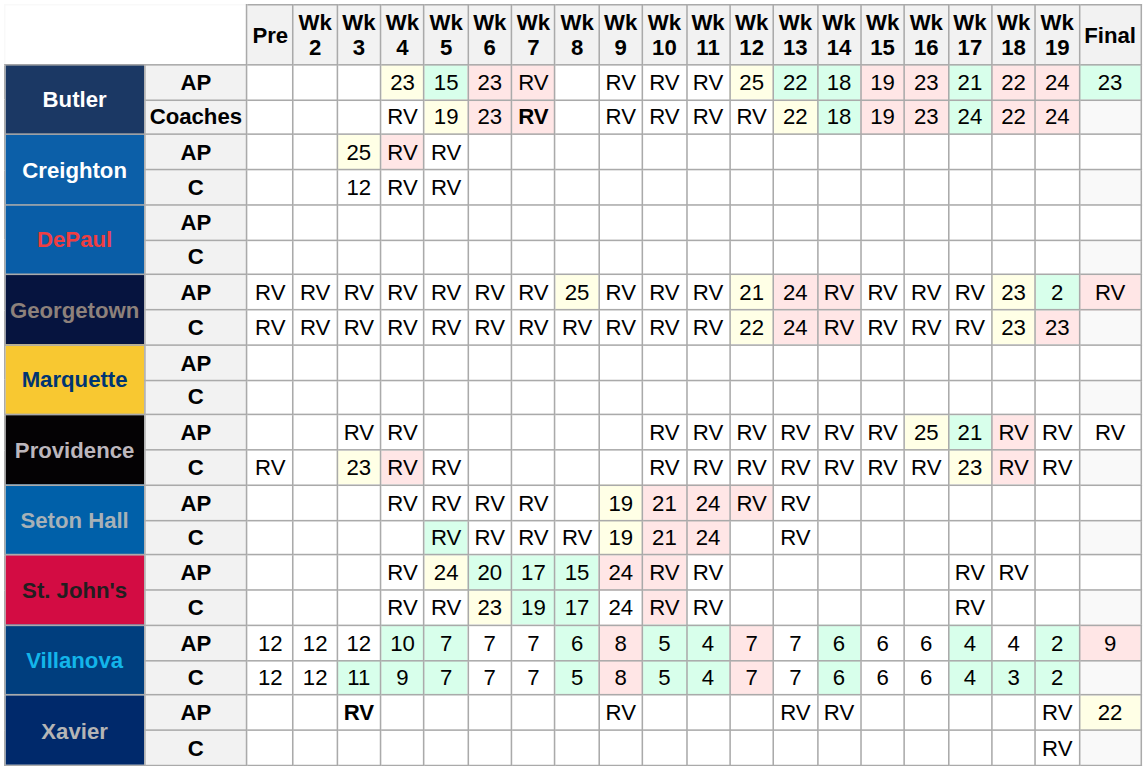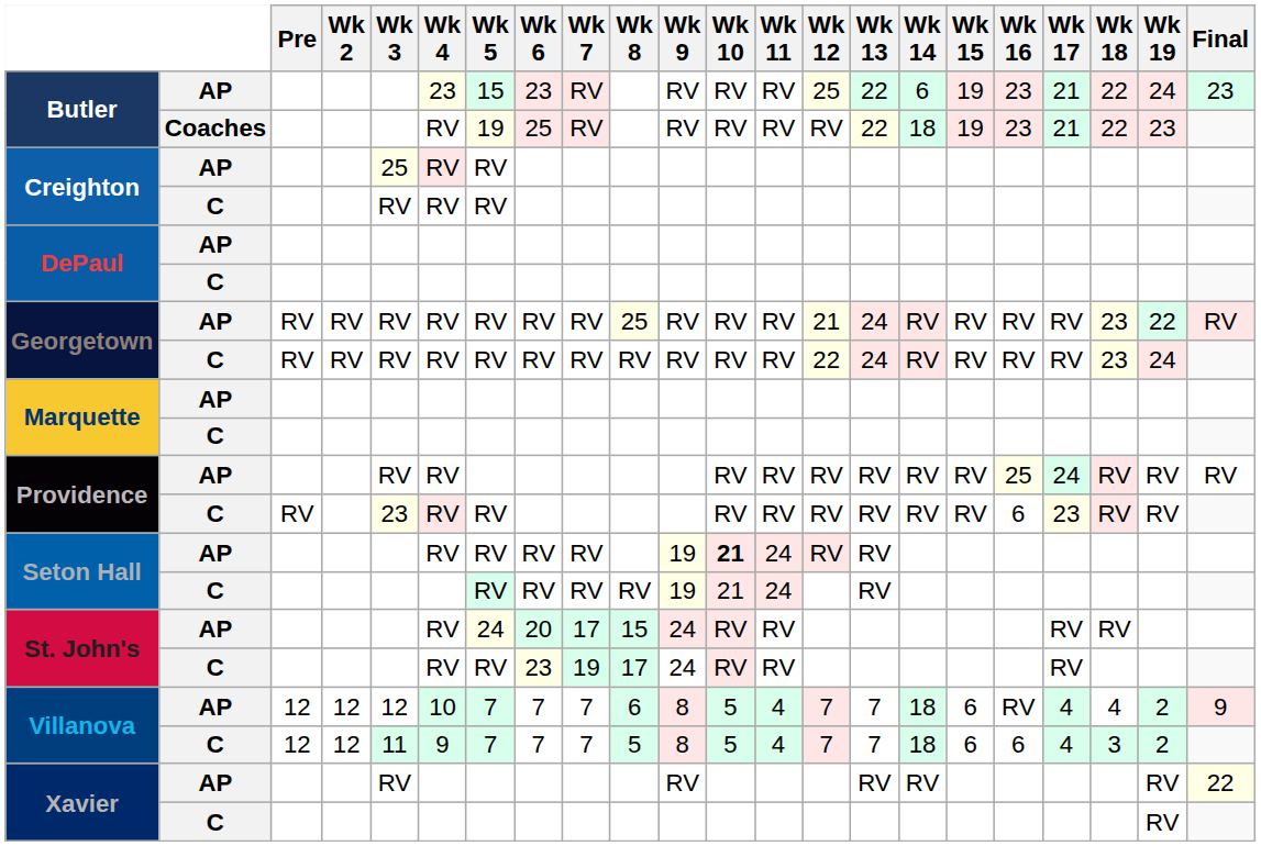 <table class="wikitable" style="white-space:nowrap;font-size:90%;">
 <tr>
 <th colspan=2 style="background:white; border-top-style:hidden; border-left-style:hidden;"> </th>
 <th>Pre</th>
 <th>Wk<br>2</th>
 <th>Wk<br>3</th>
 <th>Wk<br>4</th>
 <th>Wk<br>5</th>
 <th>Wk<br>6</th>
 <th>Wk<br>7</th>
 <th>Wk<br>8</th>
 <th>Wk<br>9</th>
 <th>Wk<br>10</th>
 <th>Wk<br>11</th>
 <th>Wk<br>12</th>
 <th>Wk<br>13</th>
 <th>Wk<br>14</th>
 <th>Wk<br>15</th>
 <th>Wk<br>16</th>
 <th>Wk<br>17</th>
 <th>Wk<br>18</th>
 <th>Wk<br>19</th>
 <th>Final</th>
 </tr>
 <tr style="text-align:center;">
 <th rowspan=2 style="background:#1B3864; color:white;">Butler</th>
 <th>AP</th>
 <td style="background:#FFF;"></td>
 <td style="background:#FFF;"></td>
 <td style="background:#FFF;"></td>
 <td style="background:#FFFFE6;">23</td>
 <td style="background:#d8ffeb;">15</td>
 <td style="background:#FFE6E6;">23</td>
 <td style="background:#FFE6E6;">RV</td>
 <td style="background:#FFF;"></td>
 <td style="background:#FFF;">RV</td>
 <td style="background:#FFF;">RV</td>
 <td style="background:#FFF;">RV</td>
 <td style="background:#FFFFE6;">25</td>
 <td style="background:#d8ffeb;">22</td>
-<td style="background:#d8ffeb;">18</td>
+<td style="background:#d8ffeb;">6</td>
 <td style="background:#FFE6E6;">19</td>
 <td style="background:#FFE6E6;">23</td>
 <td style="background:#d8ffeb;">21</td>
 <td style="background:#FFE6E6;">22</td>
 <td style="background:#FFE6E6;">24</td>
 <td style="background:#d8ffeb;">23</td>
 </tr>
 <tr style="text-align:center;">
 <th>Coaches</th>
 <td style="background:#FFF;"></td>
 <td style="background:#FFF;"></td>
 <td style="background:#FFF;"></td>
 <td style="background:#FFF;">RV</td>
 <td style="background:#FFFFE6;">19</td>
-<td style="background:#FFE6E6;">23</td>
-<td style="background:#FFE6E6;"><strong>RV</strong></td>
+<td style="background:#FFE6E6;">25</td>
+<td style="background:#FFE6E6;">RV</td>
 <td style="background:#FFF;"></td>
 <td style="background:#FFF;">RV</td>
 <td style="background:#FFF;">RV</td>
 <td style="background:#FFF;">RV</td>
 <td style="background:#FFF;">RV</td>
 <td style="background:#FFFFE6;">22</td>
 <td style="background:#d8ffeb;">18</td>
 <td style="background:#FFE6E6;">19</td>
 <td style="background:#FFE6E6;">23</td>
-<td style="background:#d8ffeb;">24</td>
+<td style="background:#d8ffeb;">21</td>
 <td style="background:#FFE6E6;">22</td>
-<td style="background:#ffe6e6;">24</td>
+<td style="background:#FFE6E6;">23</td>
 </tr>
 <tr style="text-align:center;">
 <th rowspan=2 style="background:#0C5FA8; color:white;">Creighton</th>
 <th>AP</th>
 <td style="background:#FFF;"></td>
 <td style="background:#FFF;"></td>
 <td style="background:#FFFFE6;">25</td>
 <td style="background:#ffe6e6;">RV</td>
 <td style="background:#FFF;">RV</td>
 <td style="background:#FFF;"></td>
 <td style="background:#FFF;"></td>
 <td style="background:#FFF;"></td>
 <td style="background:#FFF;"></td>
 <td style="background:#FFF;"></td>
 <td style="background:#FFF;"></td>
 <td style="background:#FFF;"></td>
 <td style="background:#FFF;"></td>
 <td style="background:#FFF;"></td>
 <td style="background:#FFF;"></td>
 <td style="background:#FFF;"></td>
 <td style="background:#FFF;"></td>
 <td style="background:#FFF;"></td>
 <td style="background:#FFF;"></td>
 <td style="background:#FFF;"></td>
 </tr>
 <tr style="text-align:center;">
 <th>C</th>
 <td style="background:#FFF;"></td>
 <td style="background:#FFF;"></td>
-<td style="background:#FFF;">12</td>
+<td style="background:#FFF;">RV</td>
 <td style="background:#FFF;">RV</td>
 <td style="background:#FFF;">RV</td>
 <td style="background:#FFF;"></td>
 <td style="background:#FFF;"></td>
 <td style="background:#FFF;"></td>
 <td style="background:#FFF;"></td>
 <td style="background:#FFF;"></td>
 <td style="background:#FFF;"></td>
 <td style="background:#FFF;"></td>
 <td style="background:#FFF;"></td>
 <td style="background:#FFF;"></td>
 <td style="background:#FFF;"></td>
 <td style="background:#FFF;"></td>
 <td style="background:#FFF;"></td>
 <td style="background:#FFF;"></td>
 <td style="background:#FFF;"></td>
 </tr>
 <tr style="text-align:center;">
 <th rowspan=2 style="background:#095DA7; color:#EF3E42;">DePaul</th>
 <th>AP</th>
 <td style="background:#FFF;"></td>
 <td style="background:#FFF;"></td>
 <td style="background:#FFF;"></td>
 <td style="background:#FFF;"></td>
 <td style="background:#FFF;"></td>
 <td style="background:#FFF;"></td>
 <td style="background:#FFF;"></td>
 <td style="background:#FFF;"></td>
 <td style="background:#FFF;"></td>
 <td style="background:#FFF;"></td>
 <td style="background:#FFF;"></td>
 <td style="background:#FFF;"></td>
 <td style="background:#FFF;"></td>
 <td style="background:#FFF;"></td>
 <td style="background:#FFF;"></td>
 <td style="background:#FFF;"></td>
 <td style="background:#FFF;"></td>
 <td style="background:#FFF;"></td>
 <td style="background:#FFF;"></td>
 <td style="background:#FFF;"></td>
 </tr>
 <tr style="text-align:center;">
 <th>C</th>
 <td style="background:#FFF;"></td>
 <td style="background:#FFF;"></td>
 <td style="background:#FFF;"></td>
 <td style="background:#FFF;"></td>
 <td style="background:#FFF;"></td>
 <td style="background:#FFF;"></td>
 <td style="background:#FFF;"></td>
 <td style="background:#FFF;"></td>
 <td style="background:#FFF;"></td>
 <td style="background:#FFF;"></td>
 <td style="background:#FFF;"></td>
 <td style="background:#FFF;"></td>
 <td style="background:#FFF;"></td>
 <td style="background:#FFF;"></td>
 <td style="background:#FFF;"></td>
 <td style="background:#FFF;"></td>
 <td style="background:#FFF;"></td>
 <td style="background:#FFF;"></td>
 <td style="background:#FFF;"></td>
 </tr>
 <tr style="text-align:center;">
 <th rowspan=2 style="background:#06143F; color:#8D817B;">Georgetown</th>
 <th>AP</th>
 <td style="background:#FFF;">RV</td>
 <td style="background:#FFF;">RV</td>
 <td style="background:#FFF;">RV</td>
 <td style="background:#FFF;">RV</td>
 <td style="background:#FFF;">RV</td>
 <td style="background:#FFF;">RV</td>
 <td style="background:#FFF;">RV</td>
 <td style="background:#FFFFE6;">25</td>
 <td style="background:#FFF;">RV</td>
 <td style="background:#FFF;">RV</td>
 <td style="background:#FFF;">RV</td>
 <td style="background:#FFFFE6;">21</td>
 <td style="background:#ffe6e6;">24</td>
 <td style="background:#ffe6e6;">RV</td>
 <td style="background:#FFF;">RV</td>
 <td style="background:#FFF;">RV</td>
 <td style="background:#FFF;">RV</td>
 <td style="background:#FFFFE6;">23</td>
-<td style="background:#d8ffeb;">2</td>
+<td style="background:#d8ffeb;">22</td>
 <td style="background:#ffe6e6;">RV</td>
 </tr>
 <tr style="text-align:center;">
 <th>C</th>
 <td style="background:#FFF;">RV</td>
 <td style="background:#FFF;">RV</td>
 <td style="background:#FFF;">RV</td>
 <td style="background:#FFF;">RV</td>
 <td style="background:#FFF;">RV</td>
 <td style="background:#FFF;">RV</td>
 <td style="background:#FFF;">RV</td>
 <td style="background:#FFF;">RV</td>
 <td style="background:#FFF;">RV</td>
 <td style="background:#FFF;">RV</td>
 <td style="background:#FFF;">RV</td>
 <td style="background:#FFFFE6;">22</td>
 <td style="background:#ffe6e6;">24</td>
 <td style="background:#ffe6e6;">RV</td>
 <td style="background:#FFF;">RV</td>
 <td style="background:#FFF;">RV</td>
 <td style="background:#FFF;">RV</td>
 <td style="background:#FFFFE6;">23</td>
-<td style="background:#FFE6E6;">23</td>
+<td style="background:#ffe6e6;">24</td>
 </tr>
 <tr style="text-align:center;">
 <th rowspan=2 style="background:#F8C831; color:#003572;">Marquette</th>
 <th>AP</th>
 <td style="background:#FFF;"></td>
 <td style="background:#FFF;"></td>
 <td style="background:#FFF;"></td>
 <td style="background:#FFF;"></td>
 <td style="background:#FFF;"></td>
 <td style="background:#FFF;"></td>
 <td style="background:#FFF;"></td>
 <td style="background:#FFF;"></td>
 <td style="background:#FFF;"></td>
 <td style="background:#FFF;"></td>
 <td style="background:#FFF;"></td>
 <td style="background:#FFF;"></td>
 <td style="background:#FFF;"></td>
 <td style="background:#FFF;"></td>
 <td style="background:#FFF;"></td>
 <td style="background:#FFF;"></td>
 <td style="background:#FFF;"></td>
 <td style="background:#FFF;"></td>
 <td style="background:#FFF;"></td>
 <td style="background:#FFF;"></td>
 </tr>
 <tr style="text-align:center;">
 <th>C</th>
 <td style="background:#FFF;"></td>
 <td style="background:#FFF;"></td>
 <td style="background:#FFF;"></td>
 <td style="background:#FFF;"></td>
 <td style="background:#FFF;"></td>
 <td style="background:#FFF;"></td>
 <td style="background:#FFF;"></td>
 <td style="background:#FFF;"></td>
 <td style="background:#FFF;"></td>
 <td style="background:#FFF;"></td>
 <td style="background:#FFF;"></td>
 <td style="background:#FFF;"></td>
 <td style="background:#FFF;"></td>
 <td style="background:#FFF;"></td>
 <td style="background:#FFF;"></td>
 <td style="background:#FFF;"></td>
 <td style="background:#FFF;"></td>
 <td style="background:#FFF;"></td>
 <td style="background:#FFF;"></td>
 </tr>
 <tr style="text-align:center;">
 <th rowspan=2 style="background:#040204; color:#BCB6BC;">Providence</th>
 <th>AP</th>
 <td style="background:#FFF;"></td>
 <td style="background:#FFF;"></td>
 <td style="background:#FFF;">RV</td>
 <td style="background:#FFF;">RV</td>
 <td style="background:#FFF;"></td>
 <td style="background:#FFF;"></td>
 <td style="background:#FFF;"></td>
 <td style="background:#FFF;"></td>
 <td style="background:#FFF;"></td>
 <td style="background:#FFF;">RV</td>
 <td style="background:#FFF;">RV</td>
 <td style="background:#FFF;">RV</td>
 <td style="background:#FFF;">RV</td>
 <td style="background:#FFF;">RV</td>
 <td style="background:#FFF;">RV</td>
 <td style="background:#FFFFE6;">25</td>
-<td style="background:#d8ffeb;">21</td>
+<td style="background:#d8ffeb;">24</td>
 <td style="background:#ffe6e6;">RV</td>
 <td style="background:#FFF;">RV</td>
 <td style="background:#FFF;">RV</td>
 </tr>
 <tr style="text-align:center;">
 <th>C</th>
 <td style="background:#FFF;">RV</td>
 <td style="background:#FFF;"></td>
 <td style="background:#FFFFE6;">23</td>
 <td style="background:#ffe6e6;">RV</td>
 <td style="background:#FFF;">RV</td>
 <td style="background:#FFF;"></td>
 <td style="background:#FFF;"></td>
 <td style="background:#FFF;"></td>
 <td style="background:#FFF;"></td>
 <td style="background:#FFF;">RV</td>
 <td style="background:#FFF;">RV</td>
 <td style="background:#FFF;">RV</td>
 <td style="background:#FFF;">RV</td>
 <td style="background:#FFF;">RV</td>
 <td style="background:#FFF;">RV</td>
-<td style="background:#FFF;">RV</td>
+<td style="background:#FFF;">6</td>
 <td style="background:#FFFFE6;">23</td>
 <td style="background:#ffe6e6;">RV</td>
 <td style="background:#FFF;">RV</td>
 </tr>
 <tr style="text-align:center;">
 <th rowspan=2 style="background:#0060A9; color:#A7B1B7;">Seton Hall</th>
 <th>AP</th>
 <td style="background:#FFF;"></td>
 <td style="background:#FFF;"></td>
 <td style="background:#FFF;"></td>
 <td style="background:#FFF;">RV</td>
 <td style="background:#FFF;">RV</td>
 <td style="background:#FFF;">RV</td>
 <td style="background:#FFF;">RV</td>
 <td style="background:#FFF;"></td>
 <td style="background:#FFFFE6;">19</td>
-<td style="background:#ffe6e6;">21</td>
+<td style="background:#ffe6e6;"><strong>21</strong></td>
 <td style="background:#ffe6e6;">24</td>
 <td style="background:#ffe6e6;">RV</td>
 <td style="background:#FFF;">RV</td>
 <td style="background:#FFF;"></td>
 <td style="background:#FFF;"></td>
 <td style="background:#FFF;"></td>
 <td style="background:#FFF;"></td>
 <td style="background:#FFF;"></td>
 <td style="background:#FFF;"></td>
 <td style="background:#FFF;"></td>
 </tr>
 <tr style="text-align:center;">
 <th>C</th>
 <td style="background:#FFF;"></td>
 <td style="background:#FFF;"></td>
 <td style="background:#FFF;"></td>
 <td style="background:#FFF;"></td>
 <td style="background:#d8ffeb;">RV</td>
 <td style="background:#FFF;">RV</td>
 <td style="background:#FFF;">RV</td>
 <td style="background:#FFF;">RV</td>
 <td style="background:#FFFFE6;">19</td>
 <td style="background:#ffe6e6;">21</td>
 <td style="background:#ffe6e6;">24</td>
 <td style="background:#FFF;"></td>
 <td style="background:#FFF;">RV</td>
 <td style="background:#FFF;"></td>
 <td style="background:#FFF;"></td>
 <td style="background:#FFF;"></td>
 <td style="background:#FFF;"></td>
 <td style="background:#FFF;"></td>
 <td style="background:#FFF;"></td>
 </tr>
 <tr style="text-align:center;">
 <th rowspan=2 style="background:#D30C43; color:#221E1F;">St. John's</th>
 <th>AP</th>
 <td style="background:#FFF;"></td>
 <td style="background:#FFF;"></td>
 <td style="background:#FFF;"></td>
 <td style="background:#FFF;">RV</td>
 <td style="background:#FFFFE6;">24</td>
 <td style="background:#d8ffeb;">20</td>
 <td style="background:#d8ffeb;">17</td>
 <td style="background:#d8ffeb;">15</td>
 <td style="background:#ffe6e6;">24</td>
 <td style="background:#ffe6e6;">RV</td>
 <td style="background:#FFF;">RV</td>
 <td style="background:#FFF;"></td>
 <td style="background:#FFF;"></td>
 <td style="background:#FFF;"></td>
 <td style="background:#FFF;"></td>
 <td style="background:#FFF;"></td>
 <td style="background:#FFF;">RV</td>
 <td style="background:#FFF;">RV</td>
 <td style="background:#FFF;"></td>
 <td style="background:#FFF;"></td>
 </tr>
 <tr style="text-align:center;">
 <th>C</th>
 <td style="background:#FFF;"></td>
 <td style="background:#FFF;"></td>
 <td style="background:#FFF;"></td>
 <td style="background:#FFF;">RV</td>
 <td style="background:#FFF;">RV</td>
 <td style="background:#FFFFE6;">23</td>
 <td style="background:#d8ffeb;">19</td>
 <td style="background:#d8ffeb;">17</td>
 <td style="background:#FFF;">24</td>
 <td style="background:#ffe6e6;">RV</td>
 <td style="background:#FFF;">RV</td>
 <td style="background:#FFF;"></td>
 <td style="background:#FFF;"></td>
 <td style="background:#FFF;"></td>
 <td style="background:#FFF;"></td>
 <td style="background:#FFF;"></td>
 <td style="background:#FFF;">RV</td>
 <td style="background:#FFF;"></td>
 <td style="background:#FFF;"></td>
 </tr>
 <tr style="text-align:center;">
 <th rowspan=2 style="background:#003E7E; color:#13B5EA;">Villanova</th>
 <th>AP</th>
 <td style="background:#FFF;">12</td>
 <td style="background:#FFF;">12</td>
 <td style="background:#FFF;">12</td>
 <td style="background:#d8ffeb;">10</td>
 <td style="background:#d8ffeb;">7</td>
 <td style="background:#FFF;">7</td>
 <td style="background:#FFF;">7</td>
 <td style="background:#d8ffeb;">6</td>
 <td style="background:#ffe6e6;">8</td>
 <td style="background:#d8ffeb;">5</td>
 <td style="background:#d8ffeb;">4</td>
 <td style="background:#ffe6e6;">7</td>
 <td style="background:#FFF;">7</td>
-<td style="background:#d8ffeb;">6</td>
+<td style="background:#d8ffeb;">18</td>
 <td style="background:#FFF;">6</td>
-<td style="background:#FFF;">6</td>
+<td style="background:#FFF;">RV</td>
 <td style="background:#d8ffeb;">4</td>
 <td style="background:#FFF;">4</td>
 <td style="background:#d8ffeb;">2</td>
 <td style="background:#ffe6e6;">9</td>
 </tr>
 <tr style="text-align:center;">
 <th>C</th>
 <td style="background:#FFF;">12</td>
 <td style="background:#FFF;">12</td>
 <td style="background:#D8FFEB;">11</td>
 <td style="background:#d8ffeb;">9</td>
 <td style="background:#d8ffeb;">7</td>
 <td style="background:#FFF;">7</td>
 <td style="background:#FFF;">7</td>
 <td style="background:#d8ffeb;">5</td>
 <td style="background:#ffe6e6;">8</td>
 <td style="background:#d8ffeb;">5</td>
 <td style="background:#d8ffeb;">4</td>
 <td style="background:#ffe6e6;">7</td>
 <td style="background:#FFF;">7</td>
-<td style="background:#d8ffeb;">6</td>
+<td style="background:#d8ffeb;">18</td>
 <td style="background:#FFF;">6</td>
 <td style="background:#FFF;">6</td>
 <td style="background:#d8ffeb;">4</td>
 <td style="background:#d8ffeb;">3</td>
 <td style="background:#d8ffeb;">2</td>
 </tr>
 <tr style="text-align:center;">
 <th rowspan=2 style="background:#00296B; color:#B5B5B5;">Xavier</th>
 <th>AP</th>
 <td style="background:#FFF;"></td>
 <td style="background:#FFF;"></td>
-<td style="background:#FFF;"><strong>RV</strong></td>
+<td style="background:#FFF;">RV</td>
 <td style="background:#FFF;"></td>
 <td style="background:#FFF;"></td>
 <td style="background:#FFF;"></td>
 <td style="background:#FFF;"></td>
 <td style="background:#FFF;"></td>
 <td style="background:#FFF;">RV</td>
 <td style="background:#FFF;"></td>
 <td style="background:#FFF;"></td>
 <td style="background:#FFF;"></td>
 <td style="background:#FFF;">RV</td>
 <td style="background:#FFF;">RV</td>
 <td style="background:#FFF;"></td>
 <td style="background:#FFF;"></td>
 <td style="background:#FFF;"></td>
 <td style="background:#FFF;"></td>
 <td style="background:#FFF;">RV</td>
 <td style="background:#FFFFE6;">22</td>
 </tr>
 <tr style="text-align:center;">
 <th>C</th>
 <td style="background:#FFF;"></td>
 <td style="background:#FFF;"></td>
 <td style="background:#FFF;"></td>
 <td style="background:#FFF;"></td>
 <td style="background:#FFF;"></td>
 <td style="background:#FFF;"></td>
 <td style="background:#FFF;"></td>
 <td style="background:#FFF;"></td>
 <td style="background:#FFF;"></td>
 <td style="background:#FFF;"></td>
 <td style="background:#FFF;"></td>
 <td style="background:#FFF;"></td>
 <td style="background:#FFF;"></td>
 <td style="background:#FFF;"></td>
 <td style="background:#FFF;"></td>
 <td style="background:#FFF;"></td>
 <td style="background:#FFF;"></td>
 <td style="background:#FFF;"></td>
 <td style="background:#FFF;">RV</td>
 </tr>
 </table>
